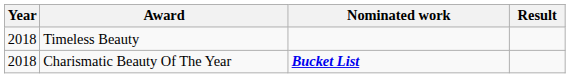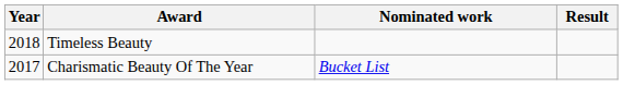 <table class="wikitable sortable" width=100%>
 <tr>
 <th width=5%>Year</th>
 <th width="45%">Award</th>
 <th width="40%">Nominated work</th>
 <th width=10%>Result</th>
 </tr>
 <tr>
 <td>2018</td>
 <td>Timeless Beauty</td>
 <td></td>
 <td></td>
 </tr>
 <tr>
-<td>2018</td>
+<td>2017</td>
 <td>Charismatic Beauty Of The Year </td>
-<td><strong><em><a href='#'>Bucket List</a></em></strong></td>
+<td><em><a href='#'>Bucket List</a></em></td>
 <td></td>
 </tr>
 </table>
